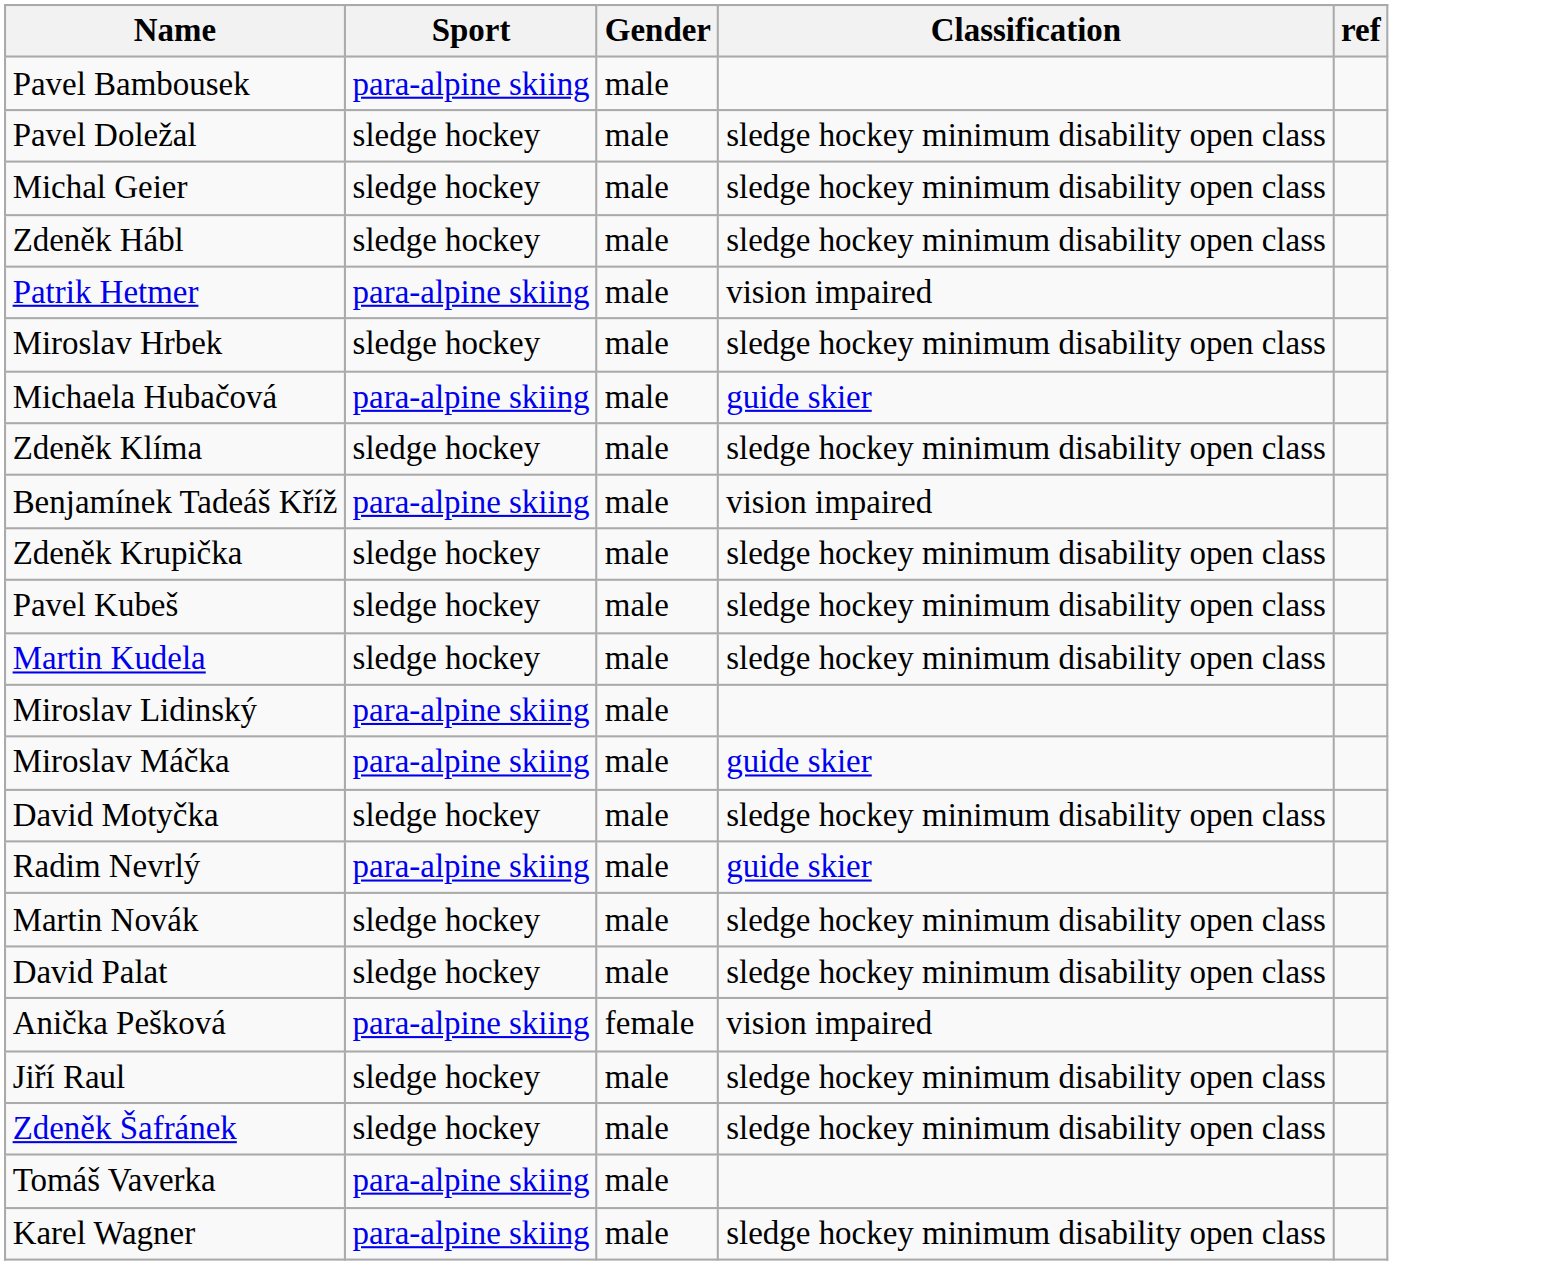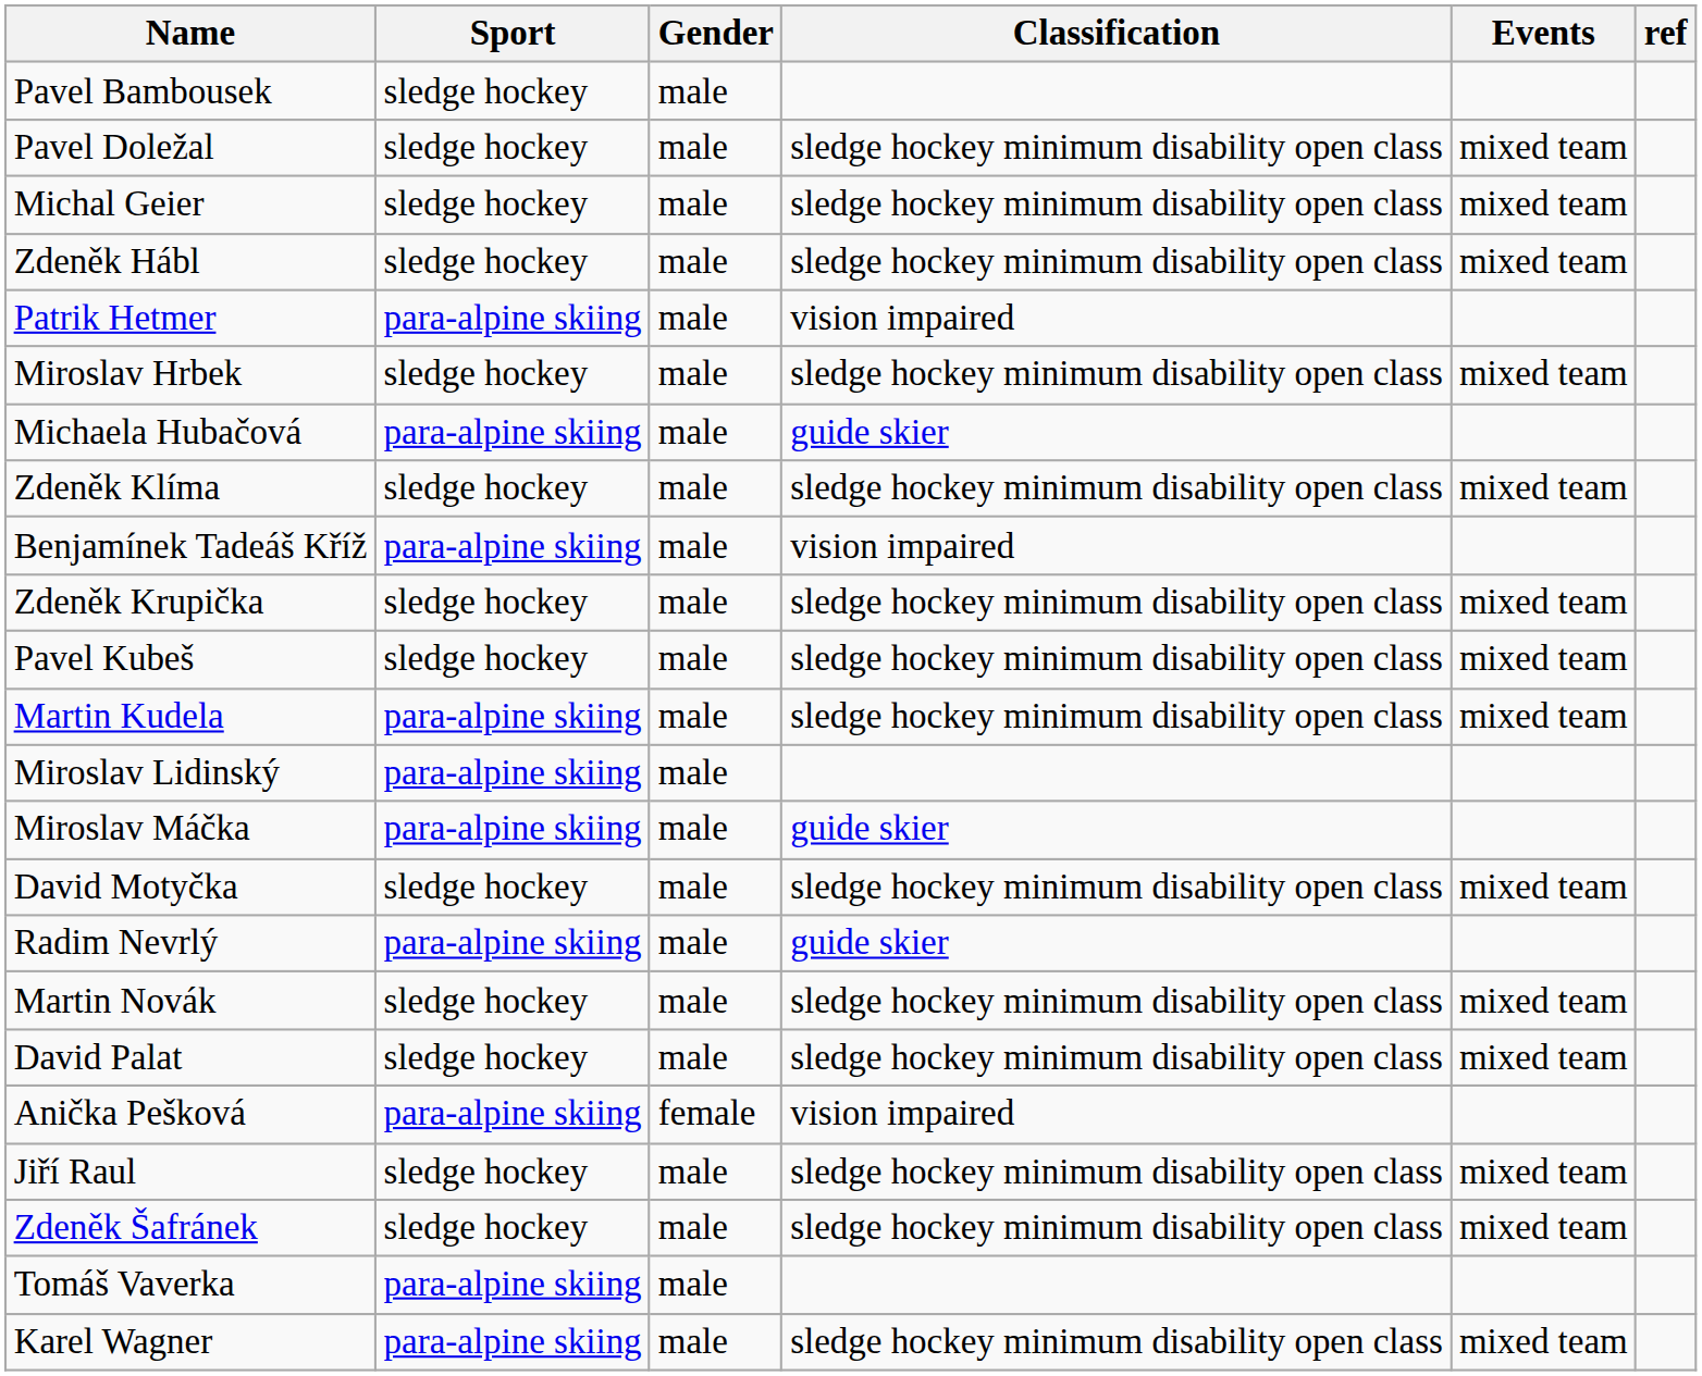 <table class="wikitable">
 <tr>
 <th>Name</th>
 <th>Sport</th>
 <th>Gender</th>
 <th>Classification</th>
+<th>Events</th>
 <th>ref</th>
 </tr>
 <tr>
 <td>Pavel Bambousek</td>
-<td><a href='#'>para-alpine skiing</a></td>
+<td>sledge hockey</td>
 <td>male</td>
+<td></td>
 <td></td>
 <td></td>
 </tr>
 <tr>
 <td>Pavel Doležal</td>
 <td>sledge hockey</td>
 <td>male</td>
 <td>sledge hockey minimum disability open class</td>
+<td>mixed team</td>
 <td></td>
 </tr>
 <tr>
 <td>Michal Geier</td>
 <td>sledge hockey</td>
 <td>male</td>
 <td>sledge hockey minimum disability open class</td>
+<td>mixed team</td>
 <td></td>
 </tr>
 <tr>
 <td>Zdeněk Hábl</td>
 <td>sledge hockey</td>
 <td>male</td>
 <td>sledge hockey minimum disability open class</td>
+<td>mixed team</td>
 <td></td>
 </tr>
 <tr>
 <td><a href='#'>Patrik Hetmer</a></td>
 <td><a href='#'>para-alpine skiing</a></td>
 <td>male</td>
 <td>vision impaired</td>
 <td></td>
+<td></td>
 </tr>
 <tr>
 <td>Miroslav Hrbek</td>
 <td>sledge hockey</td>
 <td>male</td>
 <td>sledge hockey minimum disability open class</td>
+<td>mixed team</td>
 <td></td>
 </tr>
 <tr>
 <td>Michaela Hubačová</td>
 <td><a href='#'>para-alpine skiing</a></td>
 <td>male</td>
 <td><a href='#'>guide skier</a></td>
 <td></td>
+<td></td>
 </tr>
 <tr>
 <td>Zdeněk Klíma</td>
 <td>sledge hockey</td>
 <td>male</td>
 <td>sledge hockey minimum disability open class</td>
+<td>mixed team</td>
 <td></td>
 </tr>
 <tr>
 <td>Benjamínek Tadeáš Kříž</td>
 <td><a href='#'>para-alpine skiing</a></td>
 <td>male</td>
 <td>vision impaired</td>
 <td></td>
+<td></td>
 </tr>
 <tr>
 <td>Zdeněk Krupička</td>
 <td>sledge hockey</td>
 <td>male</td>
 <td>sledge hockey minimum disability open class</td>
+<td>mixed team</td>
 <td></td>
 </tr>
 <tr>
 <td>Pavel Kubeš</td>
 <td>sledge hockey</td>
 <td>male</td>
 <td>sledge hockey minimum disability open class</td>
+<td>mixed team</td>
 <td></td>
 </tr>
 <tr>
 <td><a href='#'>Martin Kudela</a></td>
-<td>sledge hockey</td>
+<td><a href='#'>para-alpine skiing</a></td>
 <td>male</td>
 <td>sledge hockey minimum disability open class</td>
+<td>mixed team</td>
 <td></td>
 </tr>
 <tr>
 <td>Miroslav Lidinský</td>
 <td><a href='#'>para-alpine skiing</a></td>
 <td>male</td>
+<td></td>
 <td></td>
 <td></td>
 </tr>
 <tr>
 <td>Miroslav Máčka</td>
 <td><a href='#'>para-alpine skiing</a></td>
 <td>male</td>
 <td><a href='#'>guide skier</a></td>
 <td></td>
+<td></td>
 </tr>
 <tr>
 <td>David Motyčka</td>
 <td>sledge hockey</td>
 <td>male</td>
 <td>sledge hockey minimum disability open class</td>
+<td>mixed team</td>
 <td></td>
 </tr>
 <tr>
 <td>Radim Nevrlý</td>
 <td><a href='#'>para-alpine skiing</a></td>
 <td>male</td>
 <td><a href='#'>guide skier</a></td>
 <td></td>
+<td></td>
 </tr>
 <tr>
 <td>Martin Novák</td>
 <td>sledge hockey</td>
 <td>male</td>
 <td>sledge hockey minimum disability open class</td>
+<td>mixed team</td>
 <td></td>
 </tr>
 <tr>
 <td>David Palat</td>
 <td>sledge hockey</td>
 <td>male</td>
 <td>sledge hockey minimum disability open class</td>
+<td>mixed team</td>
 <td></td>
 </tr>
 <tr>
 <td>Anička Pešková</td>
 <td><a href='#'>para-alpine skiing</a></td>
 <td>female</td>
 <td>vision impaired</td>
 <td></td>
+<td></td>
 </tr>
 <tr>
 <td>Jiří Raul</td>
 <td>sledge hockey</td>
 <td>male</td>
 <td>sledge hockey minimum disability open class</td>
+<td>mixed team</td>
 <td></td>
 </tr>
 <tr>
 <td><a href='#'>Zdeněk Šafránek</a></td>
 <td>sledge hockey</td>
 <td>male</td>
 <td>sledge hockey minimum disability open class</td>
+<td>mixed team</td>
 <td></td>
 </tr>
 <tr>
 <td>Tomáš Vaverka</td>
 <td><a href='#'>para-alpine skiing</a></td>
 <td>male</td>
 <td></td>
 <td></td>
+<td></td>
 </tr>
 <tr>
 <td>Karel Wagner</td>
 <td><a href='#'>para-alpine skiing</a></td>
 <td>male</td>
 <td>sledge hockey minimum disability open class</td>
+<td>mixed team</td>
 <td></td>
 </tr>
 </table>
